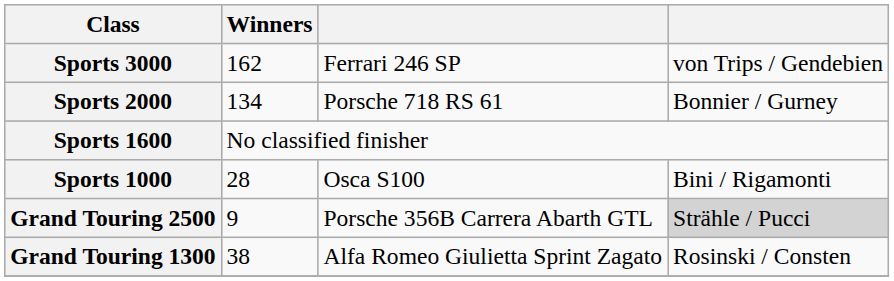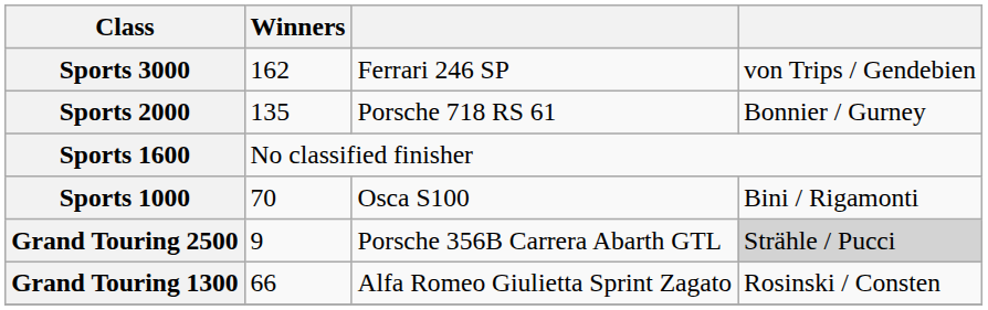 <table class="wikitable" style="font-size: 95%">
 <tr>
 <th>Class</th>
 <th>Winners</th>
 <th></th>
 <th></th>
 </tr>
 <tr>
 <th>Sports 3000</th>
 <td>162</td>
 <td>Ferrari 246 SP</td>
 <td>von Trips / Gendebien</td>
 </tr>
 <tr>
 <th>Sports 2000</th>
-<td>134</td>
+<td>135</td>
 <td>Porsche 718 RS 61</td>
 <td>Bonnier / Gurney</td>
 </tr>
 <tr>
 <th>Sports 1600</th>
 <td colspan=3>No classified finisher</td>
 </tr>
 <tr>
 <th>Sports 1000</th>
-<td>28</td>
+<td>70</td>
 <td>Osca S100</td>
 <td>Bini / Rigamonti</td>
 </tr>
 <tr>
 <th>Grand Touring 2500</th>
 <td>9</td>
 <td>Porsche 356B Carrera Abarth GTL</td>
 <td style="background: lightgrey;">Strähle / Pucci</td>
 </tr>
 <tr>
 <th>Grand Touring 1300</th>
-<td>38</td>
+<td>66</td>
 <td>Alfa Romeo Giulietta Sprint Zagato</td>
 <td>Rosinski / Consten</td>
 </tr>
 <tr>
 </tr>
 </table>
